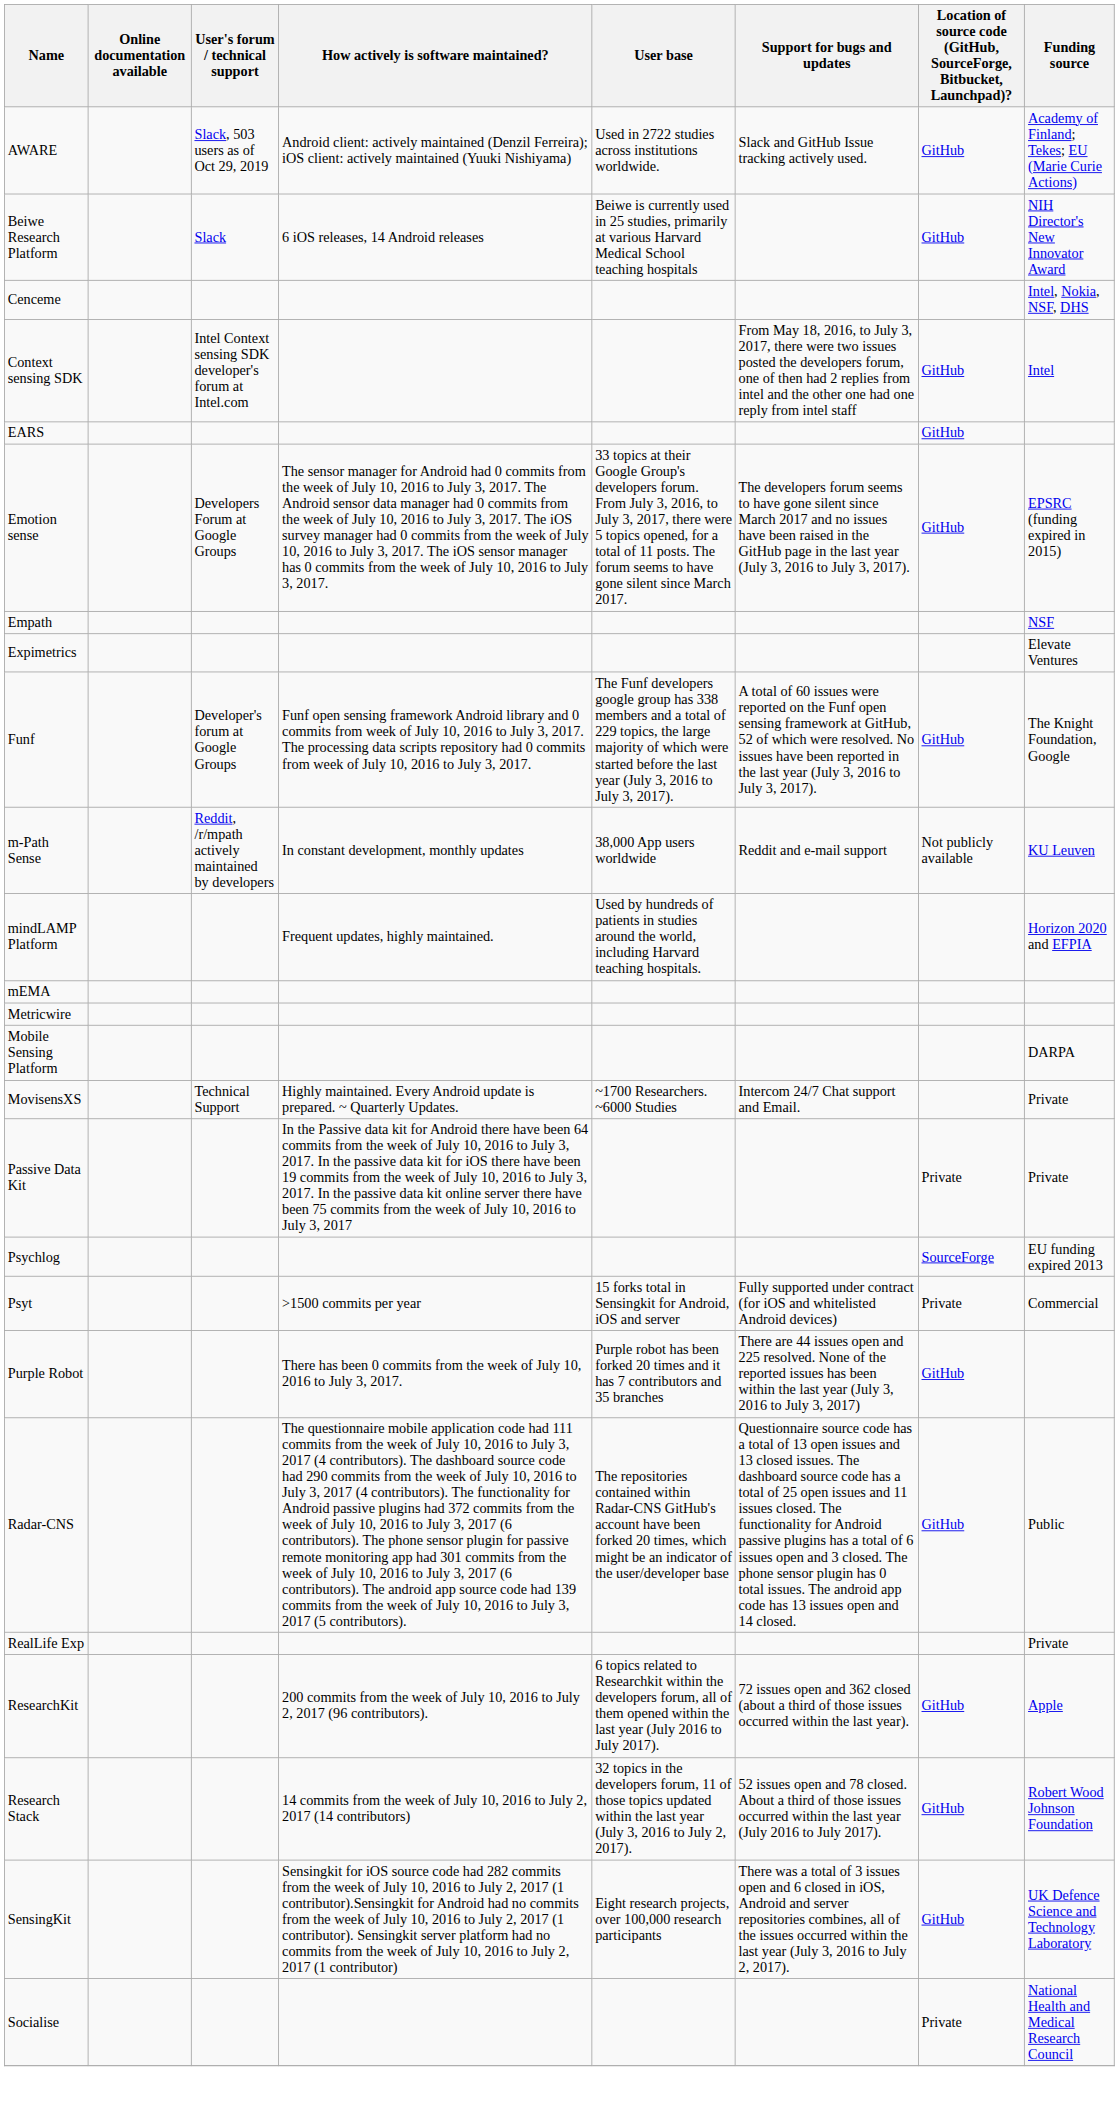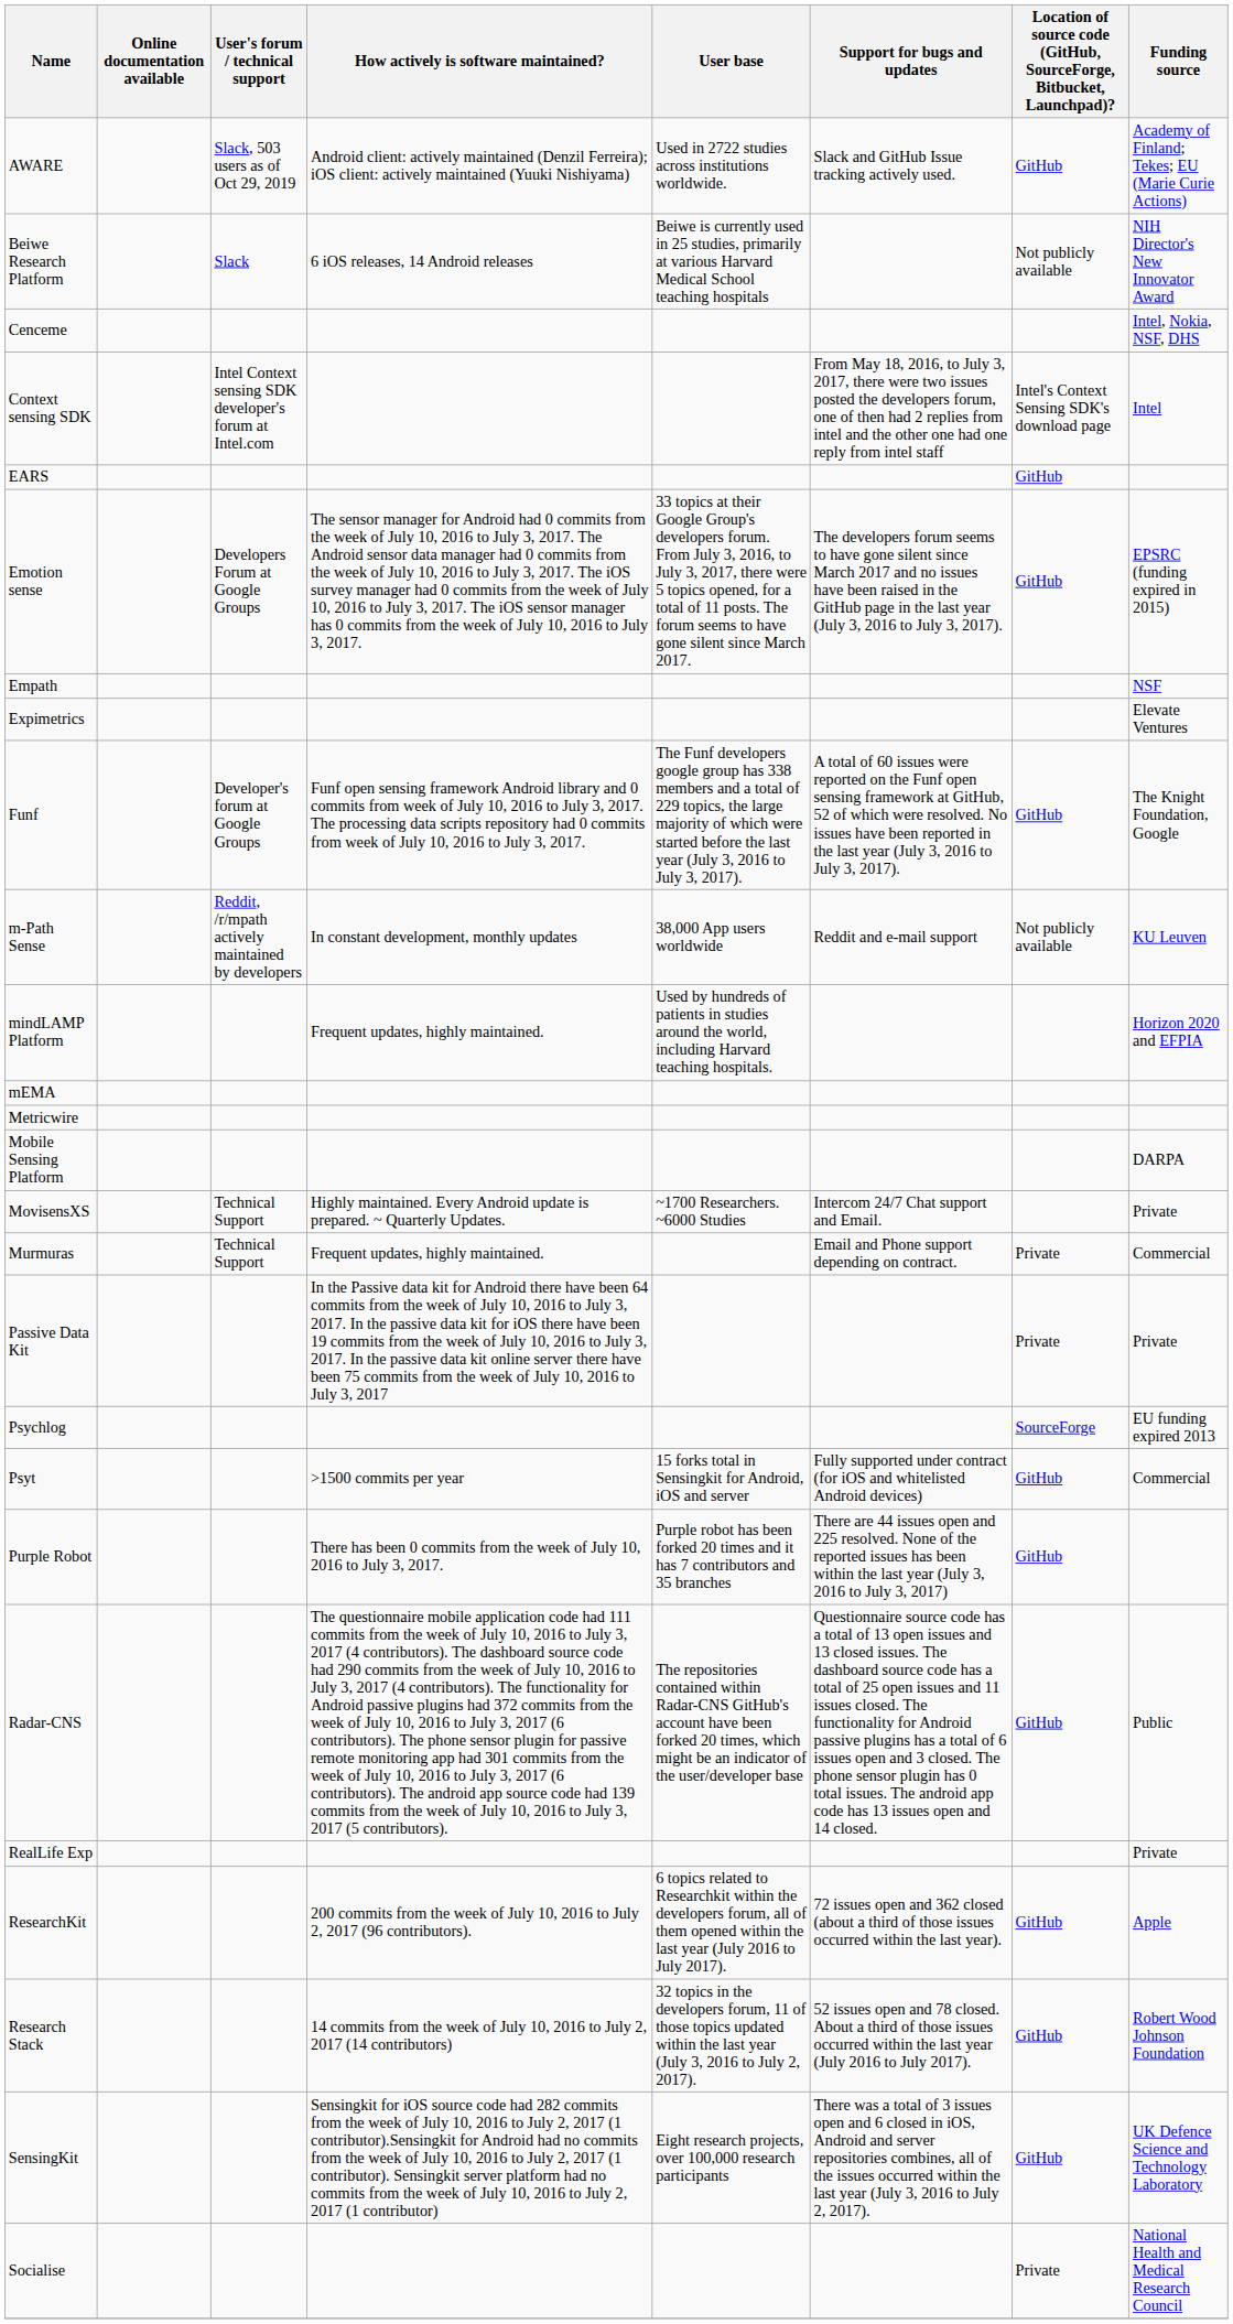 <table class="wikitable sortable">
 <tr>
 <th>Name</th>
 <th>Online documentation available</th>
 <th>User's forum / technical support</th>
 <th>How actively is software maintained?</th>
 <th>User base</th>
 <th>Support for bugs and updates</th>
 <th>Location of source code (GitHub, SourceForge, Bitbucket, Launchpad)?</th>
 <th>Funding source</th>
 </tr>
 <tr>
 <td>AWARE</td>
 <td></td>
 <td><a href='#'>Slack</a>, 503 users as of Oct 29, 2019</td>
 <td>Android client: actively maintained (Denzil Ferreira); iOS client: actively maintained (Yuuki Nishiyama)</td>
 <td>Used in 2722 studies across institutions worldwide.</td>
 <td>Slack and GitHub Issue tracking actively used.</td>
 <td><a href='#'>GitHub</a></td>
 <td><a href='#'>Academy of Finland</a>; <a href='#'>Tekes</a>; <a href='#'>EU (Marie Curie Actions)</a></td>
 </tr>
 <tr>
 <td>Beiwe Research Platform</td>
 <td></td>
 <td><a href='#'>Slack</a></td>
 <td>6 iOS releases, 14 Android releases</td>
 <td>Beiwe is currently used in 25 studies, primarily at various Harvard Medical School teaching hospitals</td>
 <td></td>
-<td><a href='#'>GitHub</a></td>
+<td>Not publicly available</td>
 <td><a href='#'>NIH Director's New Innovator Award</a></td>
 </tr>
 <tr>
 <td>Cenceme</td>
 <td></td>
 <td></td>
 <td></td>
 <td></td>
 <td></td>
 <td></td>
 <td><a href='#'>Intel</a>, <a href='#'>Nokia</a>, <a href='#'>NSF</a>, <a href='#'>DHS</a></td>
 </tr>
 <tr>
 <td>Context sensing SDK</td>
 <td></td>
 <td>Intel Context sensing SDK developer's forum at Intel.com</td>
 <td></td>
 <td></td>
 <td>From May 18, 2016, to July 3, 2017, there were two issues posted the developers forum, one of then had 2 replies from intel and the other one had one reply from intel staff</td>
-<td><a href='#'>GitHub</a></td>
+<td>Intel's Context Sensing SDK's download page</td>
 <td><a href='#'>Intel</a></td>
 </tr>
 <tr>
 <td>EARS</td>
 <td></td>
 <td></td>
 <td></td>
 <td></td>
 <td></td>
 <td><a href='#'>GitHub</a></td>
 <td></td>
 </tr>
 <tr>
 <td>Emotion sense</td>
 <td></td>
 <td>Developers Forum at Google Groups</td>
 <td>The sensor manager for Android had 0 commits from the week of July 10, 2016 to July 3, 2017. The Android sensor data manager had 0 commits from the week of July 10, 2016 to July 3, 2017. The iOS survey manager had 0 commits from the week of July 10, 2016 to July 3, 2017. The iOS sensor manager has 0 commits from the week of July 10, 2016 to July 3, 2017.</td>
 <td>33 topics at their Google Group's developers forum. From July 3, 2016, to July 3, 2017, there were 5 topics opened, for a total of 11 posts. The forum seems to have gone silent since March 2017.</td>
 <td>The developers forum seems to have gone silent since March 2017 and no issues have been raised in the GitHub page in the last year (July 3, 2016 to July 3, 2017).</td>
 <td><a href='#'>GitHub</a></td>
 <td><a href='#'>EPSRC</a> (funding expired in 2015)</td>
 </tr>
 <tr>
 <td>Empath</td>
 <td></td>
 <td></td>
 <td></td>
 <td></td>
 <td></td>
 <td></td>
 <td><a href='#'>NSF</a></td>
 </tr>
 <tr>
 <td>Expimetrics</td>
 <td></td>
 <td></td>
 <td></td>
 <td></td>
 <td></td>
 <td></td>
 <td>Elevate Ventures</td>
 </tr>
 <tr>
 <td>Funf</td>
 <td></td>
 <td>Developer's forum at Google Groups</td>
 <td>Funf open sensing framework Android library and 0 commits from week of July 10, 2016 to July 3, 2017. The processing data scripts repository had 0 commits from week of July 10, 2016 to July 3, 2017.</td>
 <td>The Funf developers google group has 338 members and a total of 229 topics, the large majority of which were started before the last year (July 3, 2016 to July 3, 2017).</td>
 <td>A total of 60 issues were reported on the Funf open sensing framework at GitHub, 52 of which were resolved. No issues have been reported in the last year (July 3, 2016 to July 3, 2017).</td>
 <td><a href='#'>GitHub</a></td>
 <td>The Knight Foundation, Google</td>
 </tr>
 <tr>
 <td>m-Path Sense</td>
 <td></td>
 <td><a href='#'>Reddit</a>, /r/mpath actively maintained by developers</td>
 <td>In constant development, monthly updates</td>
 <td>38,000 App users worldwide</td>
 <td>Reddit and e-mail support</td>
 <td>Not publicly available</td>
 <td><a href='#'>KU Leuven</a></td>
 </tr>
 <tr>
 <td>mindLAMP Platform</td>
 <td></td>
 <td></td>
 <td>Frequent updates, highly maintained.</td>
 <td>Used by hundreds of patients in studies around the world, including Harvard teaching hospitals.</td>
 <td></td>
 <td></td>
 <td><a href='#'>Horizon 2020</a> and <a href='#'>EFPIA</a></td>
 </tr>
 <tr>
 <td>mEMA</td>
 <td></td>
 <td></td>
 <td></td>
 <td></td>
 <td></td>
 <td></td>
 <td></td>
 </tr>
 <tr>
 <td>Metricwire</td>
 <td></td>
 <td></td>
 <td></td>
 <td></td>
 <td></td>
 <td></td>
 <td></td>
 </tr>
 <tr>
 <td>Mobile Sensing Platform</td>
 <td></td>
 <td></td>
 <td></td>
 <td></td>
 <td></td>
 <td></td>
 <td>DARPA</td>
 </tr>
 <tr>
 <td>MovisensXS</td>
 <td></td>
 <td>Technical Support</td>
 <td>Highly maintained. Every Android update is prepared. ~ Quarterly Updates.</td>
 <td>~1700 Researchers. ~6000 Studies</td>
 <td>Intercom 24/7 Chat support and Email.</td>
 <td></td>
 <td>Private</td>
 </tr>
 <tr>
+<td>Murmuras</td>
+<td></td>
+<td>Technical Support</td>
+<td>Frequent updates, highly maintained.</td>
+<td></td>
+<td>Email and Phone support depending on contract.</td>
+<td>Private</td>
+<td>Commercial</td>
+</tr>
+<tr>
 <td>Passive Data Kit</td>
 <td></td>
 <td></td>
 <td>In the Passive data kit for Android there have been 64 commits from the week of July 10, 2016 to July 3, 2017. In the passive data kit for iOS there have been 19 commits from the week of July 10, 2016 to July 3, 2017. In the passive data kit online server there have been 75 commits from the week of July 10, 2016 to July 3, 2017</td>
 <td></td>
 <td></td>
 <td>Private</td>
 <td>Private</td>
 </tr>
 <tr>
 <td>Psychlog</td>
 <td></td>
 <td></td>
 <td></td>
 <td></td>
 <td></td>
 <td><a href='#'>SourceForge</a></td>
 <td>EU funding expired 2013</td>
 </tr>
 <tr>
 <td>Psyt</td>
 <td></td>
 <td></td>
 <td>>1500 commits per year</td>
 <td>15 forks total in Sensingkit for Android, iOS and server</td>
 <td>Fully supported under contract (for iOS and whitelisted Android devices)</td>
-<td>Private</td>
+<td><a href='#'>GitHub</a></td>
 <td>Commercial</td>
 </tr>
 <tr>
 <td>Purple Robot</td>
 <td></td>
 <td></td>
 <td>There has been 0 commits from the week of July 10, 2016 to July 3, 2017.</td>
 <td>Purple robot has been forked 20 times and it has 7 contributors and 35 branches</td>
 <td>There are 44 issues open and 225 resolved. None of the reported issues has been within the last year (July 3, 2016 to July 3, 2017)</td>
 <td><a href='#'>GitHub</a></td>
 <td></td>
 </tr>
 <tr>
 <td>Radar-CNS</td>
 <td></td>
 <td></td>
 <td>The questionnaire mobile application code had 111 commits from the week of July 10, 2016 to July 3, 2017 (4 contributors). The dashboard source code had 290 commits from the week of July 10, 2016 to July 3, 2017 (4 contributors). The functionality for Android passive plugins had 372 commits from the week of July 10, 2016 to July 3, 2017 (6 contributors). The phone sensor plugin for passive remote monitoring app had 301 commits from the week of July 10, 2016 to July 3, 2017 (6 contributors). The android app source code had 139 commits from the week of July 10, 2016 to July 3, 2017 (5 contributors).</td>
 <td>The repositories contained within Radar-CNS GitHub's account have been forked 20 times, which might be an indicator of the user/developer base</td>
 <td>Questionnaire source code has a total of 13 open issues and 13 closed issues. The dashboard source code has a total of 25 open issues and 11 issues closed. The functionality for Android passive plugins has a total of 6 issues open and 3 closed. The phone sensor plugin has 0 total issues. The android app code has 13 issues open and 14 closed.</td>
 <td><a href='#'>GitHub</a></td>
 <td>Public</td>
 </tr>
 <tr>
 <td>RealLife Exp</td>
 <td></td>
 <td></td>
 <td></td>
 <td></td>
 <td></td>
 <td></td>
 <td>Private</td>
 </tr>
 <tr>
 <td>ResearchKit</td>
 <td></td>
 <td></td>
 <td>200 commits from the week of July 10, 2016 to July 2, 2017 (96 contributors).</td>
 <td>6 topics related to Researchkit within the developers forum, all of them opened within the last year (July 2016 to July 2017).</td>
 <td>72 issues open and 362 closed (about a third of those issues occurred within the last year).</td>
 <td><a href='#'>GitHub</a></td>
 <td><a href='#'>Apple</a></td>
 </tr>
 <tr>
 <td>Research Stack</td>
 <td></td>
 <td></td>
 <td>14 commits from the week of July 10, 2016 to July 2, 2017 (14 contributors)</td>
 <td>32 topics in the developers forum, 11 of those topics updated within the last year (July 3, 2016 to July 2, 2017).</td>
 <td>52 issues open and 78 closed. About a third of those issues occurred within the last year (July 2016 to July 2017).</td>
 <td><a href='#'>GitHub</a></td>
 <td><a href='#'>Robert Wood Johnson Foundation</a></td>
 </tr>
 <tr>
 <td>SensingKit</td>
 <td></td>
 <td></td>
 <td>Sensingkit for iOS source code had 282 commits from the week of July 10, 2016 to July 2, 2017 (1 contributor).Sensingkit for Android had no commits from the week of July 10, 2016 to July 2, 2017 (1 contributor). Sensingkit server platform had no commits from the week of July 10, 2016 to July 2, 2017 (1 contributor)</td>
 <td>Eight research projects, over 100,000 research participants</td>
 <td>There was a total of 3 issues open and 6 closed in iOS, Android and server repositories combines, all of the issues occurred within the last year (July 3, 2016 to July 2, 2017).</td>
 <td><a href='#'>GitHub</a></td>
 <td><a href='#'>UK Defence Science and Technology Laboratory</a></td>
 </tr>
 <tr>
 <td>Socialise</td>
 <td></td>
 <td></td>
 <td></td>
 <td></td>
 <td></td>
 <td>Private</td>
 <td><a href='#'>National Health and Medical Research Council</a></td>
 </tr>
 <tr>
 </tr>
 </table>
